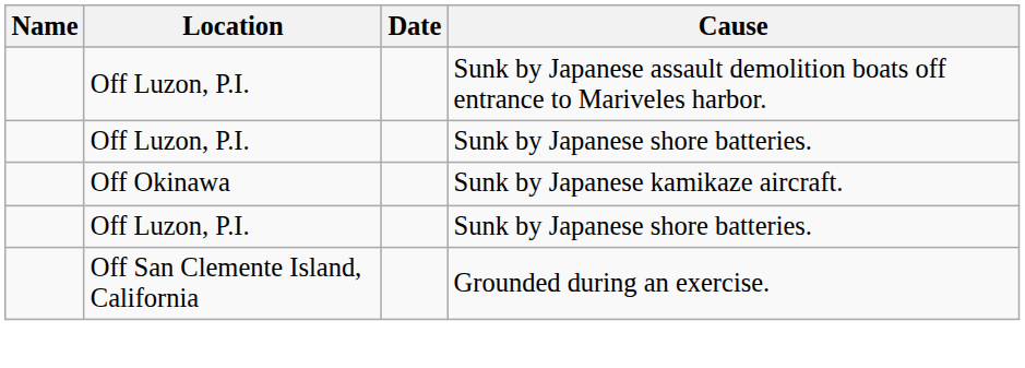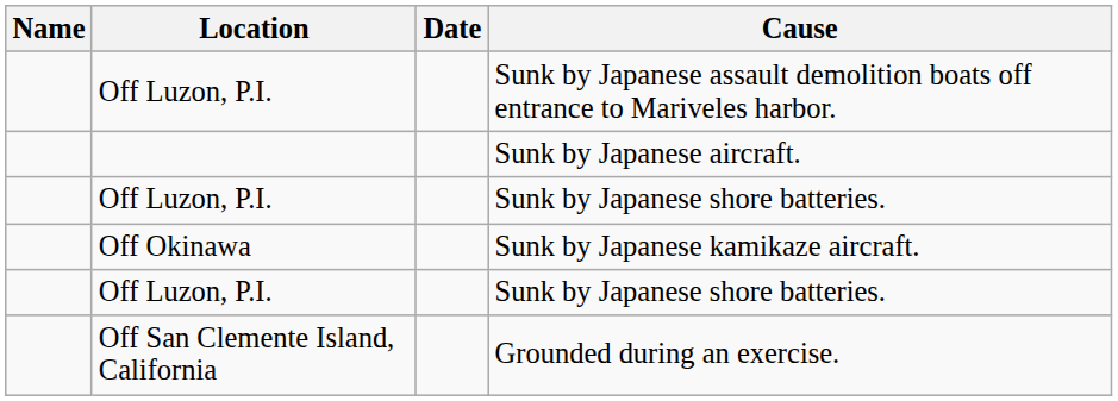 <table class="wikitable sortable">
 <tr>
 <th>Name</th>
 <th>Location</th>
 <th>Date</th>
 <th>Cause</th>
 </tr>
 <tr>
 <td></td>
 <td>Off Luzon, P.I.</td>
 <td></td>
 <td>Sunk by Japanese assault demolition boats off entrance to Mariveles harbor.</td>
+</tr>
+<tr>
+<td></td>
+<td></td>
+<td></td>
+<td>Sunk by Japanese aircraft.</td>
 </tr>
 <tr>
 <td></td>
 <td>Off Luzon, P.I.</td>
 <td></td>
 <td>Sunk by Japanese shore batteries.</td>
 </tr>
 <tr>
 <td></td>
 <td>Off Okinawa</td>
 <td></td>
 <td>Sunk by Japanese kamikaze aircraft.</td>
 </tr>
 <tr>
 <td></td>
 <td>Off Luzon, P.I.</td>
 <td></td>
 <td>Sunk by Japanese shore batteries.</td>
 </tr>
 <tr>
 <td></td>
 <td>Off San Clemente Island, California</td>
 <td></td>
 <td>Grounded during an exercise.</td>
 </tr>
 </table>
